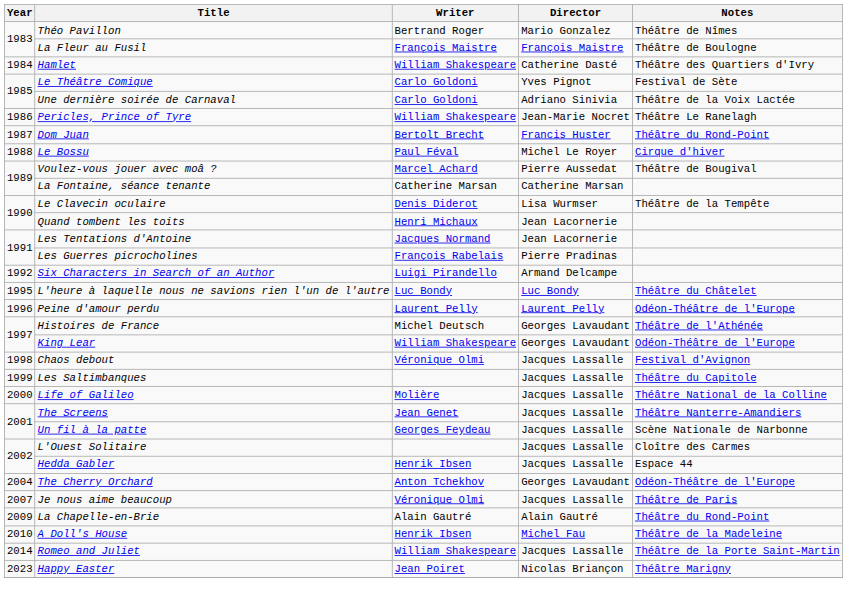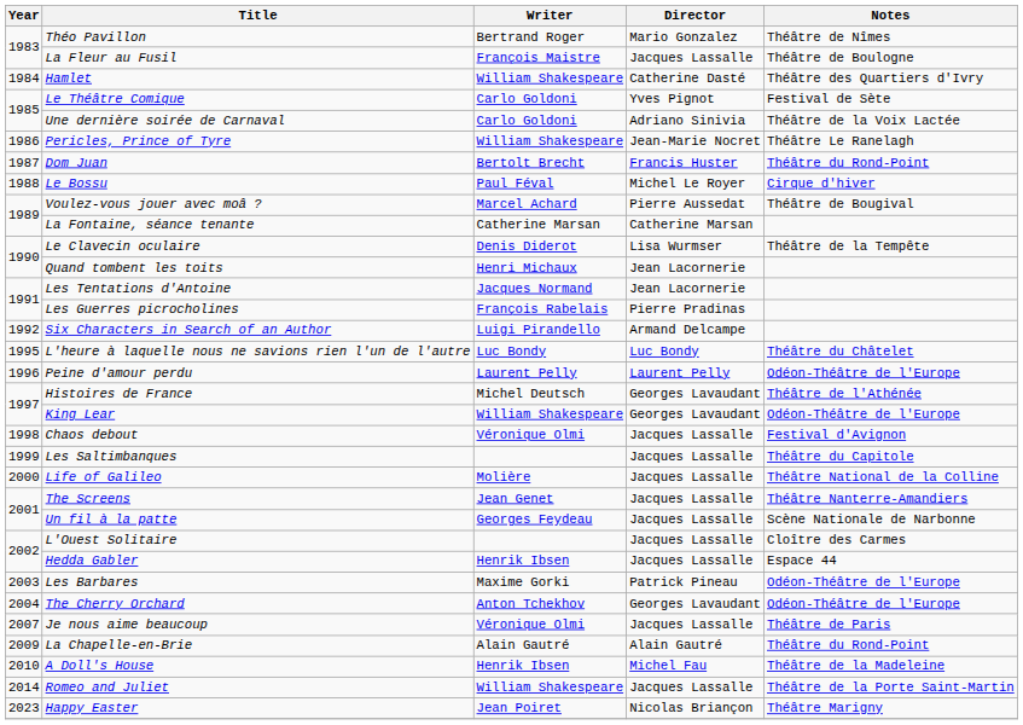 <table class="wikitable sortable">
 <tr>
 <th>Year</th>
 <th>Title</th>
 <th>Writer</th>
 <th>Director</th>
 <th class="unsortable">Notes</th>
 </tr>
 <tr>
 <td rowspan=2>1983</td>
 <td><em>Théo Pavillon</em></td>
 <td>Bertrand Roger</td>
 <td>Mario Gonzalez</td>
 <td>Théâtre de Nîmes</td>
 </tr>
 <tr>
 <td><em>La Fleur au Fusil</em></td>
 <td><a href='#'>François Maistre</a></td>
-<td><a href='#'>François Maistre</a></td>
+<td>Jacques Lassalle</td>
 <td>Théâtre de Boulogne</td>
 </tr>
 <tr>
 <td>1984</td>
 <td><em><a href='#'>Hamlet</a></em></td>
 <td><a href='#'>William Shakespeare</a></td>
 <td>Catherine Dasté</td>
 <td>Théâtre des Quartiers d'Ivry</td>
 </tr>
 <tr>
 <td rowspan=2>1985</td>
 <td><em><a href='#'>Le Théâtre Comique</a></em></td>
 <td><a href='#'>Carlo Goldoni</a></td>
 <td>Yves Pignot</td>
 <td>Festival de Sète</td>
 </tr>
 <tr>
 <td><em>Une dernière soirée de Carnaval</em></td>
 <td><a href='#'>Carlo Goldoni</a></td>
 <td>Adriano Sinivia</td>
 <td>Théâtre de la Voix Lactée</td>
 </tr>
 <tr>
 <td>1986</td>
 <td><em><a href='#'>Pericles, Prince of Tyre</a></em></td>
 <td><a href='#'>William Shakespeare</a></td>
 <td>Jean-Marie Nocret</td>
 <td>Théâtre Le Ranelagh</td>
 </tr>
 <tr>
 <td>1987</td>
 <td><em><a href='#'>Dom Juan</a></em></td>
 <td><a href='#'>Bertolt Brecht</a></td>
 <td><a href='#'>Francis Huster</a></td>
 <td><a href='#'>Théâtre du Rond-Point</a></td>
 </tr>
 <tr>
 <td>1988</td>
 <td><em><a href='#'>Le Bossu</a></em></td>
 <td><a href='#'>Paul Féval</a></td>
 <td>Michel Le Royer</td>
 <td><a href='#'>Cirque d'hiver</a></td>
 </tr>
 <tr>
 <td rowspan=2>1989</td>
 <td><em>Voulez-vous jouer avec moâ ?</em></td>
 <td><a href='#'>Marcel Achard</a></td>
 <td>Pierre Aussedat</td>
 <td>Théâtre de Bougival</td>
 </tr>
 <tr>
 <td><em>La Fontaine, séance tenante</em></td>
 <td>Catherine Marsan</td>
 <td>Catherine Marsan</td>
 <td></td>
 </tr>
 <tr>
 <td rowspan=2>1990</td>
 <td><em>Le Clavecin oculaire</em></td>
 <td><a href='#'>Denis Diderot</a></td>
 <td>Lisa Wurmser</td>
 <td>Théâtre de la Tempête</td>
 </tr>
 <tr>
 <td><em>Quand tombent les toits</em></td>
 <td><a href='#'>Henri Michaux</a></td>
 <td>Jean Lacornerie</td>
 <td></td>
 </tr>
 <tr>
 <td rowspan=2>1991</td>
 <td><em>Les Tentations d'Antoine</em></td>
 <td><a href='#'>Jacques Normand</a></td>
 <td>Jean Lacornerie</td>
 <td></td>
 </tr>
 <tr>
 <td><em>Les Guerres picrocholines</em></td>
 <td><a href='#'>François Rabelais</a></td>
 <td>Pierre Pradinas</td>
 <td></td>
 </tr>
 <tr>
 <td>1992</td>
 <td><em><a href='#'>Six Characters in Search of an Author</a></em></td>
 <td><a href='#'>Luigi Pirandello</a></td>
 <td>Armand Delcampe</td>
 <td></td>
 </tr>
 <tr>
 <td>1995</td>
 <td><em>L'heure à laquelle nous ne savions rien l'un de l'autre</em></td>
 <td><a href='#'>Luc Bondy</a></td>
 <td><a href='#'>Luc Bondy</a></td>
 <td><a href='#'>Théâtre du Châtelet</a></td>
 </tr>
 <tr>
 <td>1996</td>
 <td><em>Peine d'amour perdu</em></td>
 <td><a href='#'>Laurent Pelly</a></td>
 <td><a href='#'>Laurent Pelly</a></td>
 <td><a href='#'>Odéon-Théâtre de l'Europe</a></td>
 </tr>
 <tr>
 <td rowspan=2>1997</td>
 <td><em>Histoires de France</em></td>
 <td>Michel Deutsch</td>
 <td>Georges Lavaudant</td>
 <td><a href='#'>Théâtre de l'Athénée</a></td>
 </tr>
 <tr>
 <td><em><a href='#'>King Lear</a></em></td>
 <td><a href='#'>William Shakespeare</a></td>
 <td>Georges Lavaudant</td>
 <td><a href='#'>Odéon-Théâtre de l'Europe</a></td>
 </tr>
 <tr>
 <td>1998</td>
 <td><em>Chaos debout</em></td>
 <td><a href='#'>Véronique Olmi</a></td>
 <td>Jacques Lassalle</td>
 <td><a href='#'>Festival d'Avignon</a></td>
 </tr>
 <tr>
 <td>1999</td>
 <td><em>Les Saltimbanques</em></td>
 <td></td>
 <td>Jacques Lassalle</td>
 <td><a href='#'>Théâtre du Capitole</a></td>
 </tr>
 <tr>
 <td>2000</td>
 <td><em><a href='#'>Life of Galileo</a></em></td>
 <td><a href='#'>Molière</a></td>
 <td>Jacques Lassalle</td>
 <td><a href='#'>Théâtre National de la Colline</a></td>
 </tr>
 <tr>
 <td rowspan=2>2001</td>
 <td><em><a href='#'>The Screens</a></em></td>
 <td><a href='#'>Jean Genet</a></td>
 <td>Jacques Lassalle</td>
 <td><a href='#'>Théâtre Nanterre-Amandiers</a></td>
 </tr>
 <tr>
 <td><em><a href='#'>Un fil à la patte</a></em></td>
 <td><a href='#'>Georges Feydeau</a></td>
 <td>Jacques Lassalle</td>
 <td>Scène Nationale de Narbonne</td>
 </tr>
 <tr>
 <td rowspan=2>2002</td>
 <td><em>L'Ouest Solitaire</em></td>
 <td></td>
 <td>Jacques Lassalle</td>
 <td>Cloître des Carmes</td>
 </tr>
 <tr>
 <td><em><a href='#'>Hedda Gabler</a></em></td>
 <td><a href='#'>Henrik Ibsen</a></td>
 <td>Jacques Lassalle</td>
 <td>Espace 44</td>
 </tr>
 <tr>
+<td>2003</td>
+<td><em>Les Barbares</em></td>
+<td>Maxime Gorki</td>
+<td>Patrick Pineau</td>
+<td><a href='#'>Odéon-Théâtre de l'Europe</a></td>
+</tr>
+<tr>
 <td>2004</td>
 <td><em><a href='#'>The Cherry Orchard</a></em></td>
 <td><a href='#'>Anton Tchekhov</a></td>
 <td>Georges Lavaudant</td>
 <td><a href='#'>Odéon-Théâtre de l'Europe</a></td>
 </tr>
 <tr>
 <td>2007</td>
 <td><em>Je nous aime beaucoup</em></td>
 <td><a href='#'>Véronique Olmi</a></td>
 <td>Jacques Lassalle</td>
 <td><a href='#'>Théâtre de Paris</a></td>
 </tr>
 <tr>
 <td>2009</td>
 <td><em>La Chapelle-en-Brie</em></td>
 <td>Alain Gautré</td>
 <td>Alain Gautré</td>
 <td><a href='#'>Théâtre du Rond-Point</a></td>
 </tr>
 <tr>
 <td>2010</td>
 <td><em><a href='#'>A Doll's House</a></em></td>
 <td><a href='#'>Henrik Ibsen</a></td>
 <td><a href='#'>Michel Fau</a></td>
 <td><a href='#'>Théâtre de la Madeleine</a></td>
 </tr>
 <tr>
 <td>2014</td>
 <td><em><a href='#'>Romeo and Juliet</a></em></td>
 <td><a href='#'>William Shakespeare</a></td>
 <td>Jacques Lassalle</td>
 <td><a href='#'>Théâtre de la Porte Saint-Martin</a></td>
 </tr>
 <tr>
 <td>2023</td>
 <td><em><a href='#'>Happy Easter</a></em></td>
 <td><a href='#'>Jean Poiret</a></td>
 <td>Nicolas Briançon</td>
 <td><a href='#'>Théâtre Marigny</a></td>
 </tr>
 <tr>
 </tr>
 </table>
